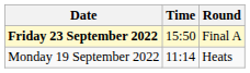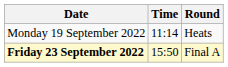 <table class="wikitable">
 <tr>
 <th>Date</th>
 <th>Time</th>
 <th>Round</th>
 </tr>
+<tr>
+<td>Monday 19 September 2022</td>
+<td>11:14</td>
+<td>Heats</td>
+</tr>
 <tr bgcolor=lemonchiffon>
 <td><strong>Friday 23 September 2022</strong></td>
 <td>15:50</td>
 <td>Final A</td>
 </tr>
-<tr>
-<td>Monday 19 September 2022</td>
-<td>11:14</td>
-<td>Heats</td>
-</tr>
 </table>
